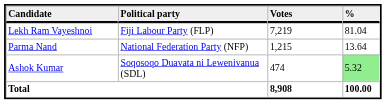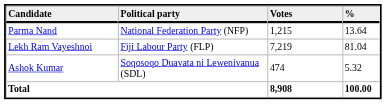 <table table width="70%" border="1" align="center" cellpadding=3 cellspacing=0 style="margin:5px; border:3px solid;">
 <tr>
 <td td width="30%" style="border-bottom:3px solid; background:#efefef;"><strong>Candidate</strong></td>
 <td td width="40%" style="border-bottom:3px solid; background:#efefef;"><strong>Political party</strong></td>
 <td td width="20%" style="border-bottom:3px solid; background:#efefef;"><strong>Votes</strong></td>
 <td td width="10%" style="border-bottom:3px solid; background:#efefef;"><strong>%</strong></td>
 </tr>
 <tr>
+<td><a href='#'>Parma Nand</a></td>
+<td><a href='#'>National Federation Party</a> (NFP)</td>
+<td>1,215</td>
+<td>13.64</td>
+</tr>
+<tr>
 <td><a href='#'>Lekh Ram Vayeshnoi</a></td>
 <td><a href='#'>Fiji Labour Party</a> (FLP)</td>
 <td>7,219</td>
 <td>81.04</td>
 </tr>
 <tr>
-<td><a href='#'>Parma Nand</a></td>
-<td><a href='#'>National Federation Party</a> (NFP)</td>
-<td>1,215</td>
-<td>13.64</td>
-</tr>
-<tr>
 <td><a href='#'>Ashok Kumar</a></td>
 <td><a href='#'>Soqosoqo Duavata ni Lewenivanua</a> (SDL)</td>
 <td>474</td>
-<td style="background: lightgreen;">5.32</td>
+<td>5.32</td>
 </tr>
 <tr>
 <td colspan=2><strong>Total</strong></td>
 <td><strong>8,908</strong></td>
 <td><strong>100.00</strong></td>
 </tr>
 <tr>
 </tr>
 </table>
